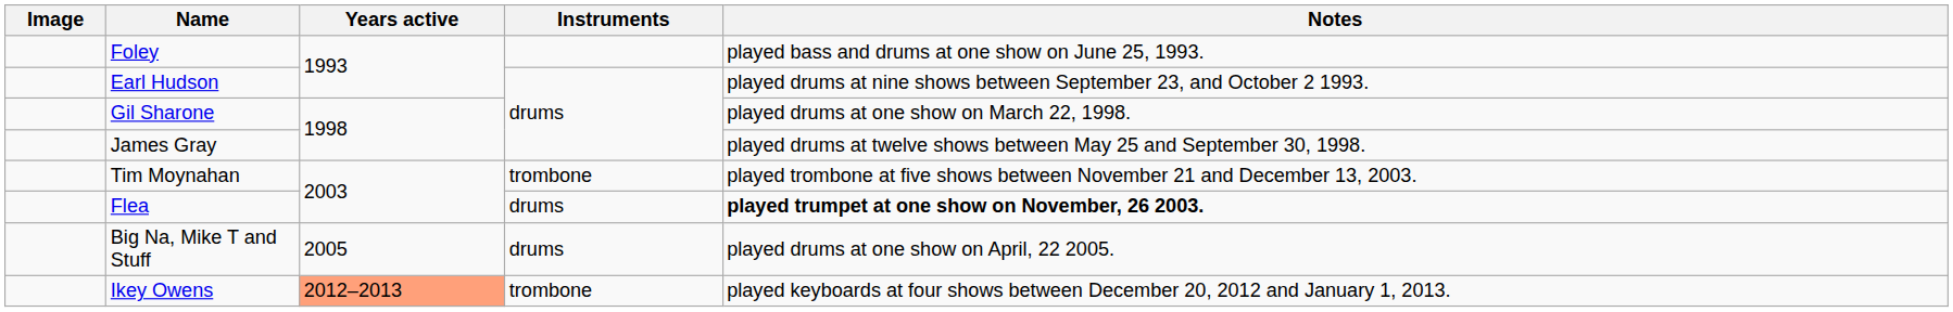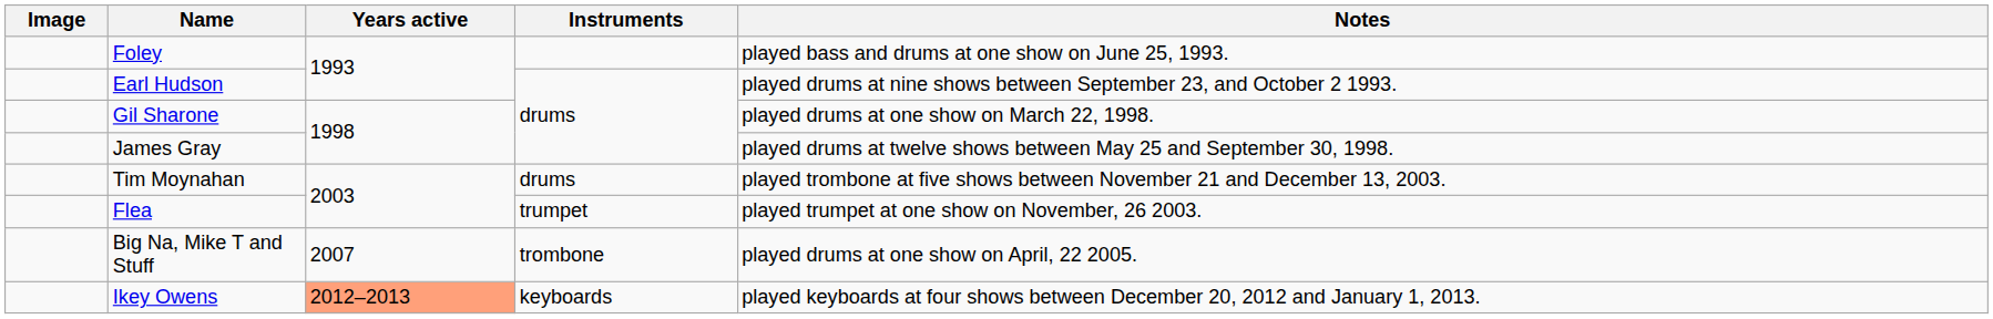 <table class="wikitable" width="100%" border="1">
 <tr>
 <th width="75">Image</th>
 <th width="150">Name</th>
 <th width="160">Years active</th>
 <th width="170">Instruments</th>
 <th>Notes</th>
 </tr>
 <tr>
 <td></td>
 <td><a href='#'>Foley</a></td>
 <td rowspan="2">1993</td>
 <td></td>
 <td>played bass and drums at one show on June 25, 1993.</td>
 </tr>
 <tr>
 <td></td>
 <td><a href='#'>Earl Hudson</a></td>
 <td rowspan="3">drums</td>
 <td>played drums at nine shows between September 23, and October 2 1993.</td>
 </tr>
 <tr>
 <td></td>
 <td><a href='#'>Gil Sharone</a></td>
 <td rowspan="2">1998</td>
 <td>played drums at one show on March 22, 1998.</td>
 </tr>
 <tr>
 <td></td>
 <td>James Gray</td>
 <td>played drums at twelve shows between May 25 and September 30, 1998.</td>
 </tr>
 <tr>
 <td></td>
 <td>Tim Moynahan</td>
 <td rowspan="2">2003</td>
-<td>trombone</td>
+<td>drums</td>
 <td>played trombone at five shows between November 21 and December 13, 2003.</td>
 </tr>
 <tr>
 <td></td>
 <td><a href='#'>Flea</a></td>
-<td>drums</td>
-<td><strong>played trumpet at one show on November, 26 2003.</strong></td>
+<td>trumpet</td>
+<td>played trumpet at one show on November, 26 2003.</td>
 </tr>
 <tr>
 <td></td>
 <td>Big Na, Mike T and Stuff</td>
-<td>2005</td>
-<td>drums</td>
+<td>2007</td>
+<td>trombone</td>
 <td>played drums at one show on April, 22 2005.</td>
 </tr>
 <tr>
 <td></td>
 <td><a href='#'>Ikey Owens</a></td>
 <td style="background: lightsalmon;">2012–2013</td>
-<td>trombone</td>
+<td>keyboards</td>
 <td>played keyboards at four shows between December 20, 2012 and January 1, 2013.</td>
 </tr>
 </table>
